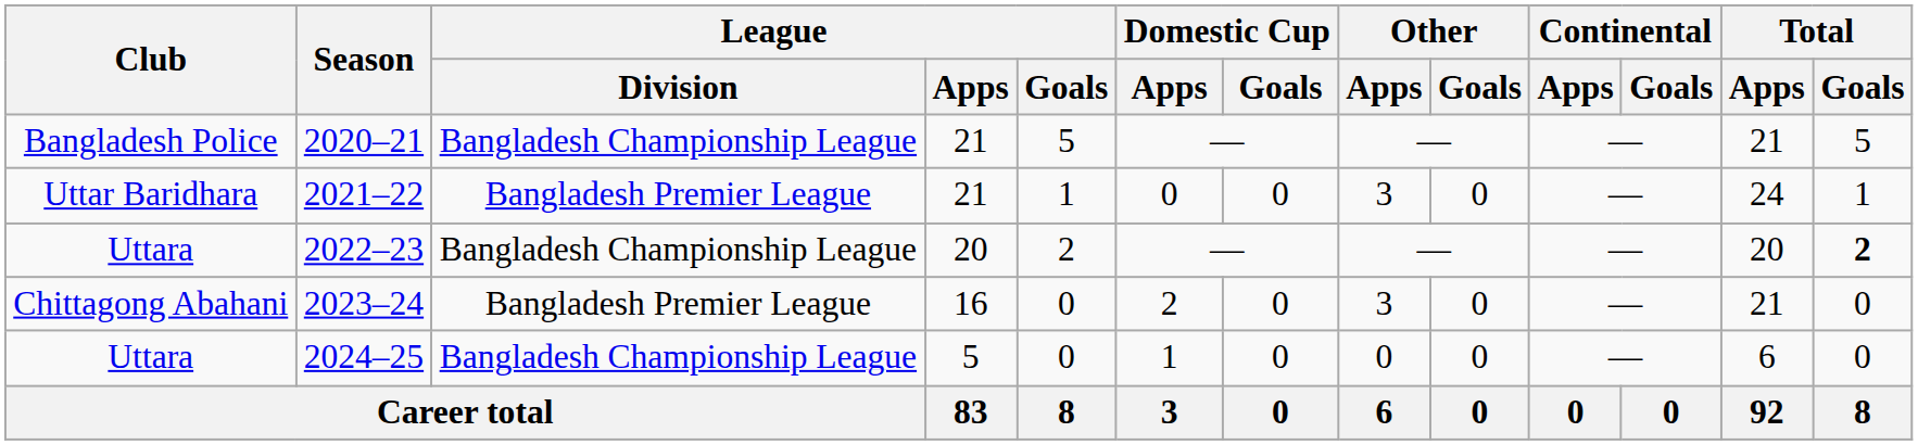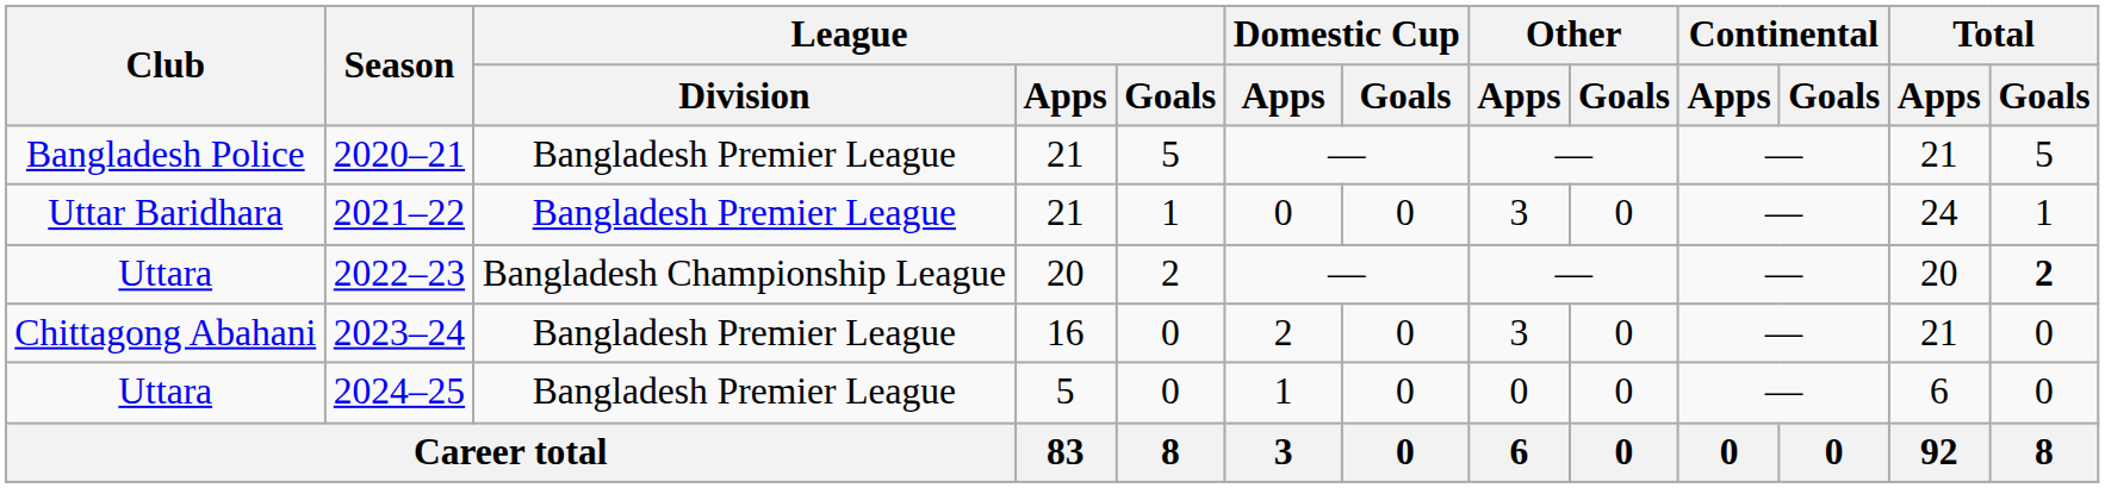 <table class="wikitable" style="text-align:center">
 <tr>
 <th rowspan="2">Club</th>
 <th rowspan="2">Season</th>
 <th colspan="3">League</th>
 <th colspan="2">Domestic Cup</th>
 <th colspan="2">Other</th>
 <th colspan="2">Continental</th>
 <th colspan="2">Total</th>
 </tr>
 <tr>
 <th>Division</th>
 <th>Apps</th>
 <th>Goals</th>
 <th>Apps</th>
 <th>Goals</th>
 <th>Apps</th>
 <th>Goals</th>
 <th>Apps</th>
 <th>Goals</th>
 <th>Apps</th>
 <th>Goals</th>
 </tr>
 <tr>
 <td><a href='#'>Bangladesh Police</a></td>
 <td><a href='#'>2020–21</a></td>
-<td><a href='#'>Bangladesh Championship League</a></td>
+<td>Bangladesh Premier League</td>
 <td>21</td>
 <td>5</td>
 <td colspan=2>—</td>
 <td colspan=2>—</td>
 <td colspan=2>—</td>
 <td>21</td>
 <td>5</td>
 </tr>
 <tr>
 <td><a href='#'>Uttar Baridhara</a></td>
 <td><a href='#'>2021–22</a></td>
 <td><a href='#'>Bangladesh Premier League</a></td>
 <td>21</td>
 <td>1</td>
 <td>0</td>
 <td>0</td>
 <td>3</td>
 <td>0</td>
 <td colspan=2>—</td>
 <td>24</td>
 <td>1</td>
 </tr>
 <tr>
 <td><a href='#'>Uttara</a></td>
 <td><a href='#'>2022–23</a></td>
 <td>Bangladesh Championship League</td>
 <td>20</td>
 <td>2</td>
 <td colspan=2>—</td>
 <td colspan=2>—</td>
 <td colspan=2>—</td>
 <td>20</td>
 <td><strong>2</strong></td>
 </tr>
 <tr>
 <td><a href='#'>Chittagong Abahani</a></td>
 <td><a href='#'>2023–24</a></td>
 <td>Bangladesh Premier League</td>
 <td>16</td>
 <td>0</td>
 <td>2</td>
 <td>0</td>
 <td>3</td>
 <td>0</td>
 <td colspan=2>—</td>
 <td>21</td>
 <td>0</td>
 </tr>
 <tr>
 <td><a href='#'>Uttara</a></td>
 <td><a href='#'>2024–25</a></td>
-<td><a href='#'>Bangladesh Championship League</a></td>
+<td>Bangladesh Premier League</td>
 <td>5</td>
 <td>0</td>
 <td>1</td>
 <td>0</td>
 <td>0</td>
 <td>0</td>
 <td colspan=2>—</td>
 <td>6</td>
 <td>0</td>
 </tr>
 <tr>
 <th colspan="3">Career total</th>
 <th>83</th>
 <th>8</th>
 <th>3</th>
 <th>0</th>
 <th>6</th>
 <th>0</th>
 <th>0</th>
 <th>0</th>
 <th>92</th>
 <th>8</th>
 </tr>
 </table>
